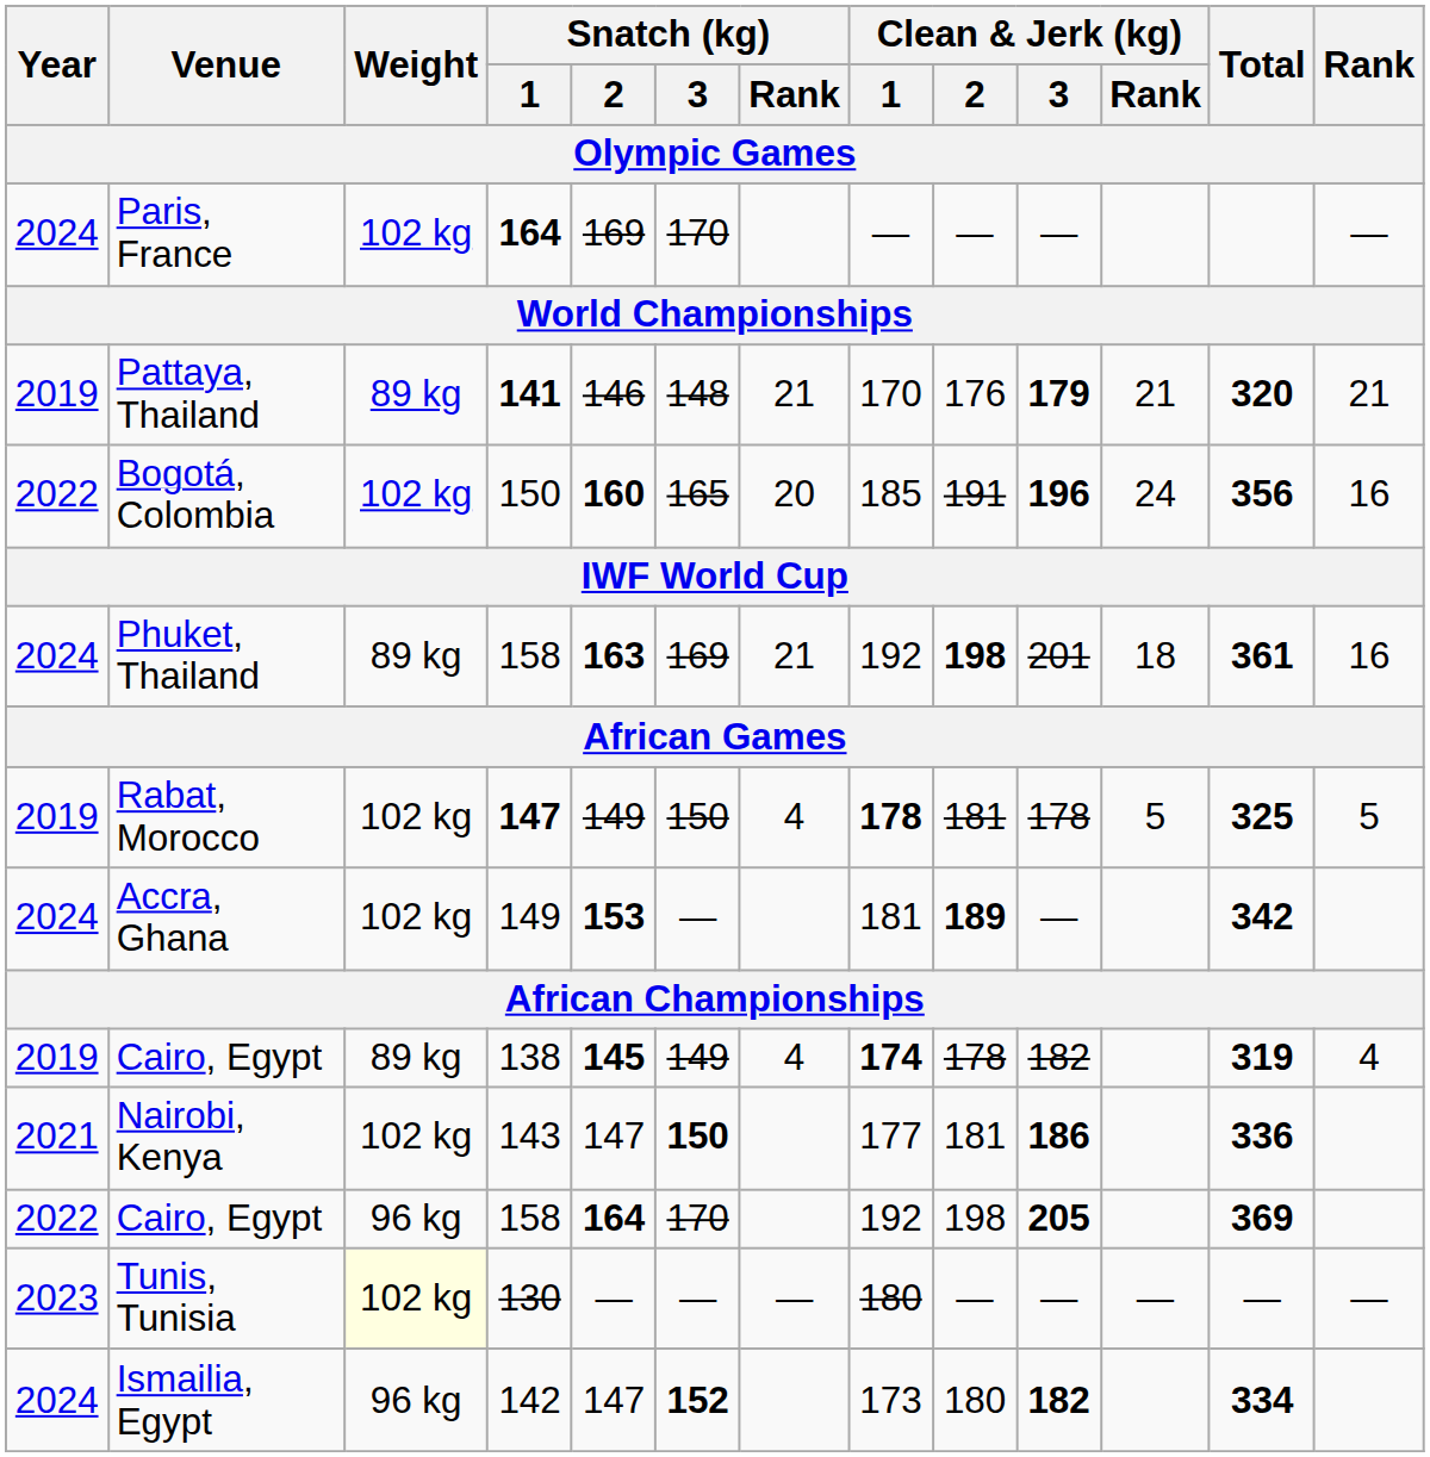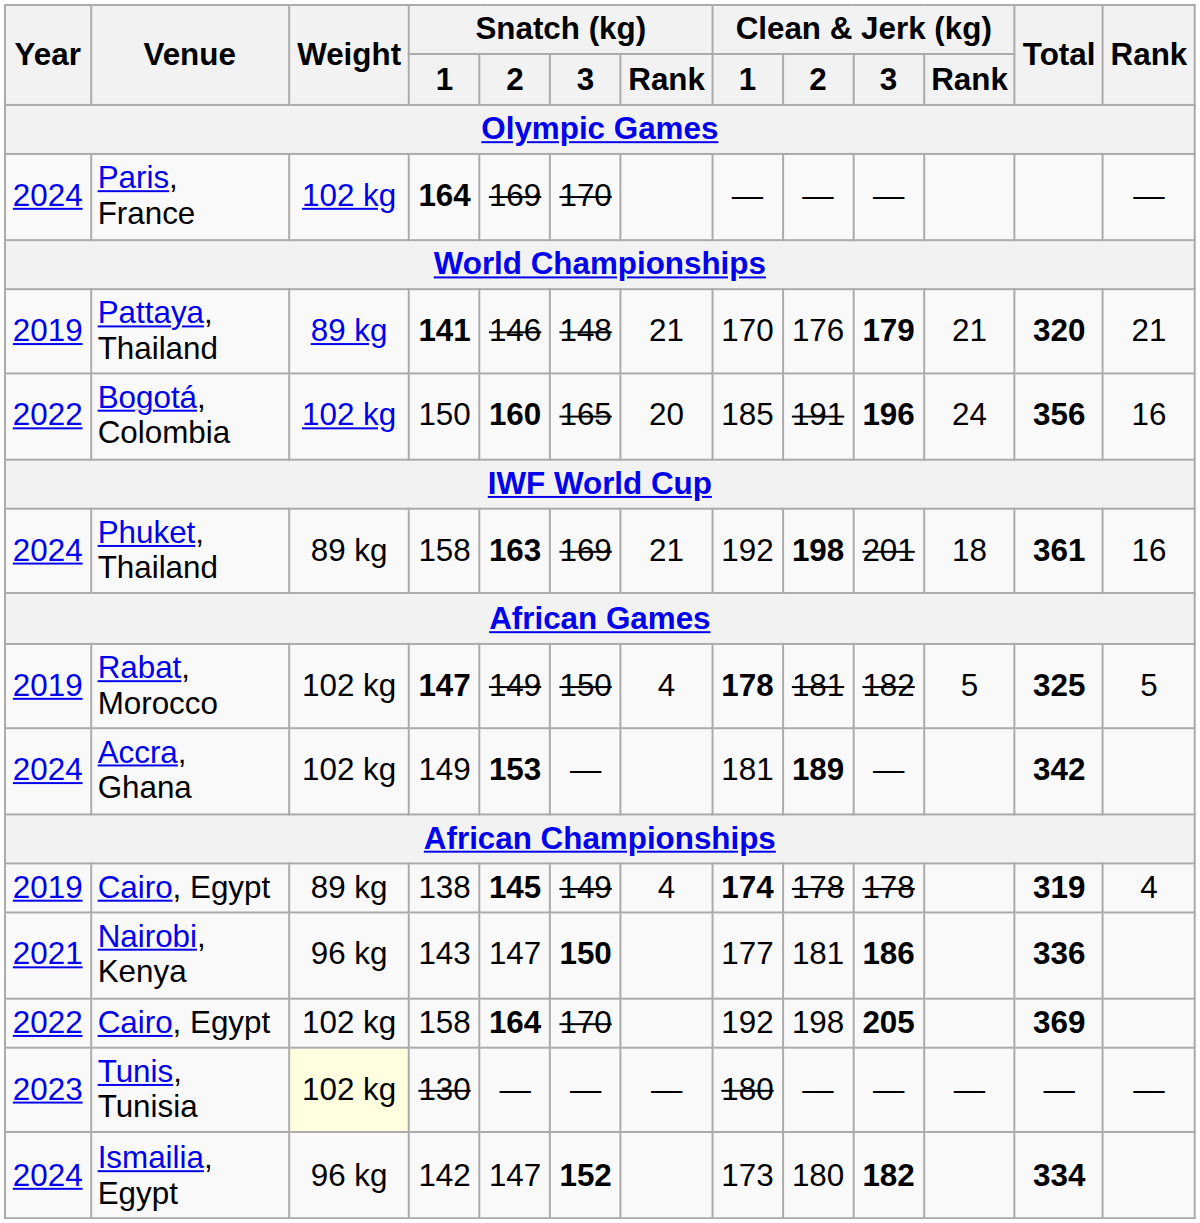 <table class = "wikitable" style="text-align:center;">
 <tr>
 <th rowspan=2 width=40>Year</th>
 <th rowspan=2 width=250>Venue</th>
 <th rowspan=2 width=60>Weight</th>
 <th colspan=4>Snatch (kg)</th>
 <th colspan=4>Clean & Jerk (kg)</th>
 <th rowspan=2 width=40>Total</th>
 <th rowspan=2 width=40>Rank</th>
 </tr>
 <tr>
 <th width=40>1</th>
 <th width=40>2</th>
 <th width=40>3</th>
 <th width=40>Rank</th>
 <th width=40>1</th>
 <th width=40>2</th>
 <th width=40>3</th>
 <th width=40>Rank</th>
 </tr>
 <tr>
 <th colspan=13><a href='#'>Olympic Games</a></th>
 </tr>
 <tr>
 <td><a href='#'>2024</a></td>
 <td align=left><a href='#'>Paris</a>, France</td>
 <td><a href='#'>102 kg</a></td>
 <td><strong>164</strong></td>
 <td><s>169</s></td>
 <td><s>170</s></td>
 <td></td>
 <td>—</td>
 <td>—</td>
 <td>—</td>
 <td></td>
 <td></td>
 <td>—</td>
 </tr>
 <tr>
 <th colspan=13><a href='#'>World Championships</a></th>
 </tr>
 <tr>
 <td><a href='#'>2019</a></td>
 <td align=left><a href='#'>Pattaya</a>, Thailand</td>
 <td><a href='#'>89 kg</a></td>
 <td><strong>141</strong></td>
 <td><s>146</s></td>
 <td><s>148</s></td>
 <td>21</td>
 <td>170</td>
 <td>176</td>
 <td><strong>179</strong></td>
 <td>21</td>
 <td><strong>320</strong></td>
 <td>21</td>
 </tr>
 <tr>
 <td><a href='#'>2022</a></td>
 <td align=left><a href='#'>Bogotá</a>, Colombia</td>
 <td><a href='#'>102 kg</a></td>
 <td>150</td>
 <td><strong>160</strong></td>
 <td><s>165</s></td>
 <td>20</td>
 <td>185</td>
 <td><s>191</s></td>
 <td><strong>196</strong></td>
 <td>24</td>
 <td><strong>356</strong></td>
 <td>16</td>
 </tr>
 <tr>
 <th colspan=13><a href='#'>IWF World Cup</a></th>
 </tr>
 <tr>
 <td><a href='#'>2024</a></td>
 <td align=left><a href='#'>Phuket</a>, Thailand</td>
 <td>89 kg</td>
 <td>158</td>
 <td><strong>163</strong></td>
 <td><s>169</s></td>
 <td>21</td>
 <td>192</td>
 <td><strong>198</strong></td>
 <td><s>201</s></td>
 <td>18</td>
 <td><strong>361</strong></td>
 <td>16</td>
 </tr>
 <tr>
 <th colspan=13><a href='#'>African Games</a></th>
 </tr>
 <tr>
 <td><a href='#'>2019</a></td>
 <td align=left><a href='#'>Rabat</a>, Morocco</td>
 <td>102 kg</td>
 <td><strong>147</strong></td>
 <td><s>149</s></td>
 <td><s>150</s></td>
 <td>4</td>
 <td><strong>178</strong></td>
 <td><s>181</s></td>
-<td><s>178</s></td>
+<td><s>182</s></td>
 <td>5</td>
 <td><strong>325</strong></td>
 <td>5</td>
 </tr>
 <tr>
 <td><a href='#'>2024</a></td>
 <td align=left><a href='#'>Accra</a>, Ghana</td>
 <td>102 kg</td>
 <td>149</td>
 <td><strong>153</strong></td>
 <td>—</td>
 <td></td>
 <td>181</td>
 <td><strong>189</strong></td>
 <td>—</td>
 <td></td>
 <td><strong>342</strong></td>
 <td></td>
 </tr>
 <tr>
 <th colspan=13><a href='#'>African Championships</a></th>
 </tr>
 <tr>
 <td><a href='#'>2019</a></td>
 <td align=left><a href='#'>Cairo</a>, Egypt</td>
 <td>89 kg</td>
 <td>138</td>
 <td><strong>145</strong></td>
 <td><s>149</s></td>
 <td>4</td>
 <td><strong>174</strong></td>
 <td><s>178</s></td>
-<td><s>182</s></td>
+<td><s>178</s></td>
 <td></td>
 <td><strong>319</strong></td>
 <td>4</td>
 </tr>
 <tr>
 <td><a href='#'>2021</a></td>
 <td align=left><a href='#'>Nairobi</a>, Kenya</td>
-<td>102 kg</td>
+<td>96 kg</td>
 <td>143</td>
 <td>147</td>
 <td><strong>150</strong></td>
 <td></td>
 <td>177</td>
 <td>181</td>
 <td><strong>186</strong></td>
 <td></td>
 <td><strong>336</strong></td>
 <td></td>
 </tr>
 <tr>
 <td><a href='#'>2022</a></td>
 <td align=left><a href='#'>Cairo</a>, Egypt</td>
-<td>96 kg</td>
+<td>102 kg</td>
 <td>158</td>
 <td><strong>164</strong></td>
 <td><s>170</s></td>
 <td></td>
 <td>192</td>
 <td>198</td>
 <td><strong>205</strong></td>
 <td></td>
 <td><strong>369</strong></td>
 <td></td>
 </tr>
 <tr>
 <td><a href='#'>2023</a></td>
 <td align=left><a href='#'>Tunis</a>, Tunisia</td>
 <td style="background: lightyellow;">102 kg</td>
 <td><s>130</s></td>
 <td>—</td>
 <td>—</td>
 <td>—</td>
 <td><s>180</s></td>
 <td>—</td>
 <td>—</td>
 <td>—</td>
 <td>—</td>
 <td>—</td>
 </tr>
 <tr>
 <td><a href='#'>2024</a></td>
 <td align=left><a href='#'>Ismailia</a>, Egypt</td>
 <td>96 kg</td>
 <td>142</td>
 <td>147</td>
 <td><strong>152</strong></td>
 <td></td>
 <td>173</td>
 <td>180</td>
 <td><strong>182</strong></td>
 <td></td>
 <td><strong>334</strong></td>
 <td></td>
 </tr>
 </table>
